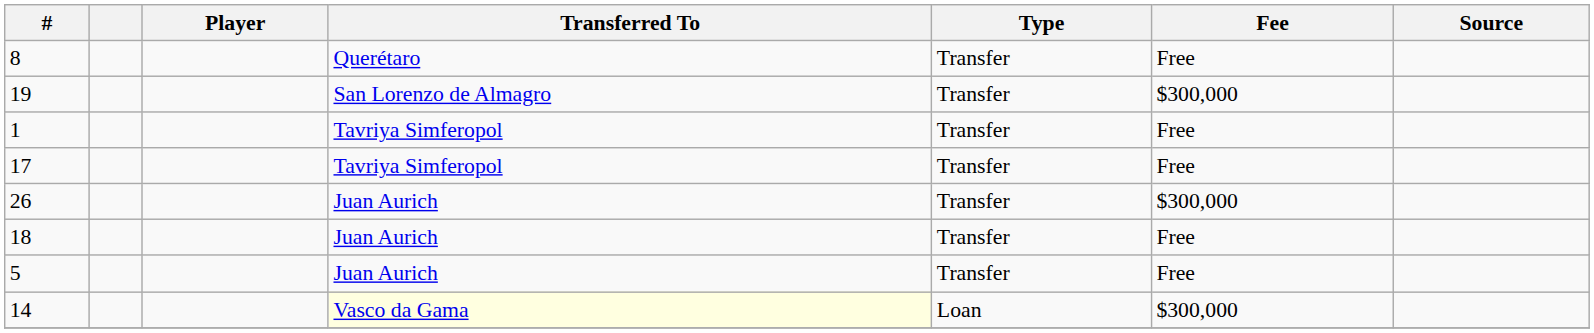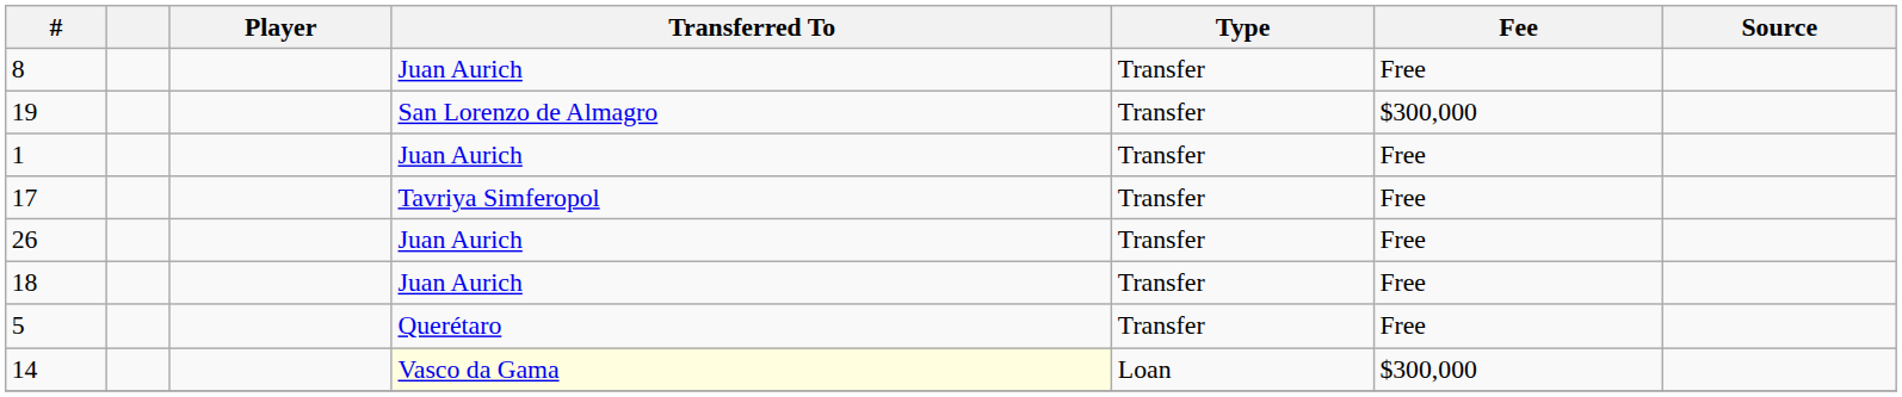 <table width=70% class="wikitable sortable" style="text-align:center; font-size:95%; text-align:left">
 <tr>
 <th><strong>#</strong></th>
 <th style="width:30px;"></th>
 <th><strong>Player </strong></th>
 <th><strong>Transferred To</strong></th>
 <th><strong>Type </strong></th>
 <th><strong>Fee</strong></th>
 <th><strong>Source</strong></th>
 </tr>
 <tr>
 <td>8</td>
 <td align=center></td>
 <td></td>
-<td> <a href='#'>Querétaro</a></td>
+<td> <a href='#'>Juan Aurich</a></td>
 <td>Transfer</td>
 <td>Free</td>
 <td></td>
 </tr>
 <tr>
 <td>19</td>
 <td align=center></td>
 <td></td>
 <td> <a href='#'>San Lorenzo de Almagro</a></td>
 <td>Transfer</td>
 <td>$300,000</td>
 <td></td>
 </tr>
 <tr>
 <td>1</td>
 <td align=center></td>
 <td></td>
-<td> <a href='#'>Tavriya Simferopol</a></td>
+<td> <a href='#'>Juan Aurich</a></td>
 <td>Transfer</td>
 <td>Free</td>
 <td></td>
 </tr>
 <tr>
 <td>17</td>
 <td align=center></td>
 <td></td>
 <td> <a href='#'>Tavriya Simferopol</a></td>
 <td>Transfer</td>
 <td>Free</td>
 <td></td>
 </tr>
 <tr>
 <td>26</td>
 <td align=center></td>
 <td></td>
 <td> <a href='#'>Juan Aurich</a></td>
 <td>Transfer</td>
-<td>$300,000</td>
+<td>Free</td>
 <td></td>
 </tr>
 <tr>
 <td>18</td>
 <td align=center></td>
 <td></td>
 <td> <a href='#'>Juan Aurich</a></td>
 <td>Transfer</td>
 <td>Free</td>
 <td></td>
 </tr>
 <tr>
 <td>5</td>
 <td align=center></td>
 <td></td>
-<td> <a href='#'>Juan Aurich</a></td>
+<td> <a href='#'>Querétaro</a></td>
 <td>Transfer</td>
 <td>Free</td>
 <td></td>
 </tr>
 <tr>
 <td>14</td>
 <td align=center></td>
 <td></td>
 <td style="background: lightyellow;"> <a href='#'>Vasco da Gama</a></td>
 <td>Loan</td>
 <td>$300,000</td>
 <td></td>
 </tr>
 <tr>
 </tr>
 </table>
